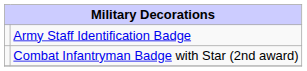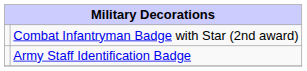 <table class="wikitable">
 <tr bgcolor = "#ccccff" align=center>
 <td colspan=2><strong>Military Decorations</strong></td>
 </tr>
 <tr>
 <td></td>
-<td><a href='#'>Army Staff Identification Badge</a></td>
+<td><a href='#'>Combat Infantryman Badge</a> with Star (2nd award)</td>
 </tr>
 <tr>
 <td></td>
-<td><a href='#'>Combat Infantryman Badge</a> with Star (2nd award)</td>
+<td><a href='#'>Army Staff Identification Badge</a></td>
 </tr>
 <tr>
 </tr>
 </table>
